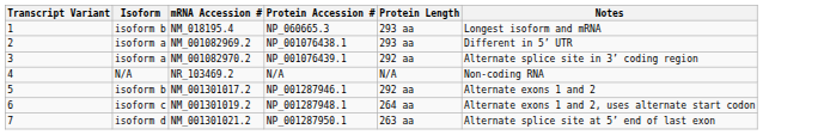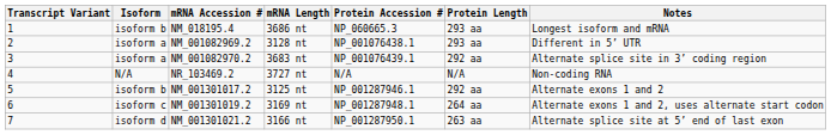 <table class="wikitable">
 <tr>
 <th>Transcript Variant</th>
 <th>Isoform</th>
 <th>mRNA Accession #</th>
+<th>mRNA Length</th>
 <th>Protein Accession #</th>
 <th>Protein Length</th>
 <th>Notes</th>
 </tr>
 <tr>
 <td>1</td>
 <td>isoform b</td>
 <td>NM_018195.4</td>
+<td>3686 nt</td>
 <td>NP_060665.3</td>
 <td>293 aa</td>
 <td>Longest isoform and mRNA</td>
 </tr>
 <tr>
 <td>2</td>
 <td>isoform a</td>
 <td>NM_001082969.2</td>
+<td>3128 nt</td>
 <td>NP_001076438.1</td>
 <td>293 aa</td>
 <td>Different in 5’ UTR</td>
 </tr>
 <tr>
 <td>3</td>
 <td>isoform a</td>
 <td>NM_001082970.2</td>
+<td>3683 nt</td>
 <td>NP_001076439.1</td>
 <td>292 aa</td>
 <td>Alternate splice site in 3’ coding region</td>
 </tr>
 <tr>
 <td>4</td>
 <td>N/A</td>
 <td>NR_103469.2</td>
+<td>3727 nt</td>
 <td>N/A</td>
 <td>N/A</td>
 <td>Non-coding RNA</td>
 </tr>
 <tr>
 <td>5</td>
 <td>isoform b</td>
 <td>NM_001301017.2</td>
+<td>3125 nt</td>
 <td>NP_001287946.1</td>
 <td>292 aa</td>
 <td>Alternate exons 1 and 2</td>
 </tr>
 <tr>
 <td>6</td>
 <td>isoform c</td>
 <td>NM_001301019.2</td>
+<td>3169 nt</td>
 <td>NP_001287948.1</td>
 <td>264 aa</td>
 <td>Alternate exons 1 and 2, uses alternate start codon</td>
 </tr>
 <tr>
 <td>7</td>
 <td>isoform d</td>
 <td>NM_001301021.2</td>
+<td>3166 nt</td>
 <td>NP_001287950.1</td>
 <td>263 aa</td>
 <td>Alternate splice site at 5’ end of last exon</td>
 </tr>
 </table>
